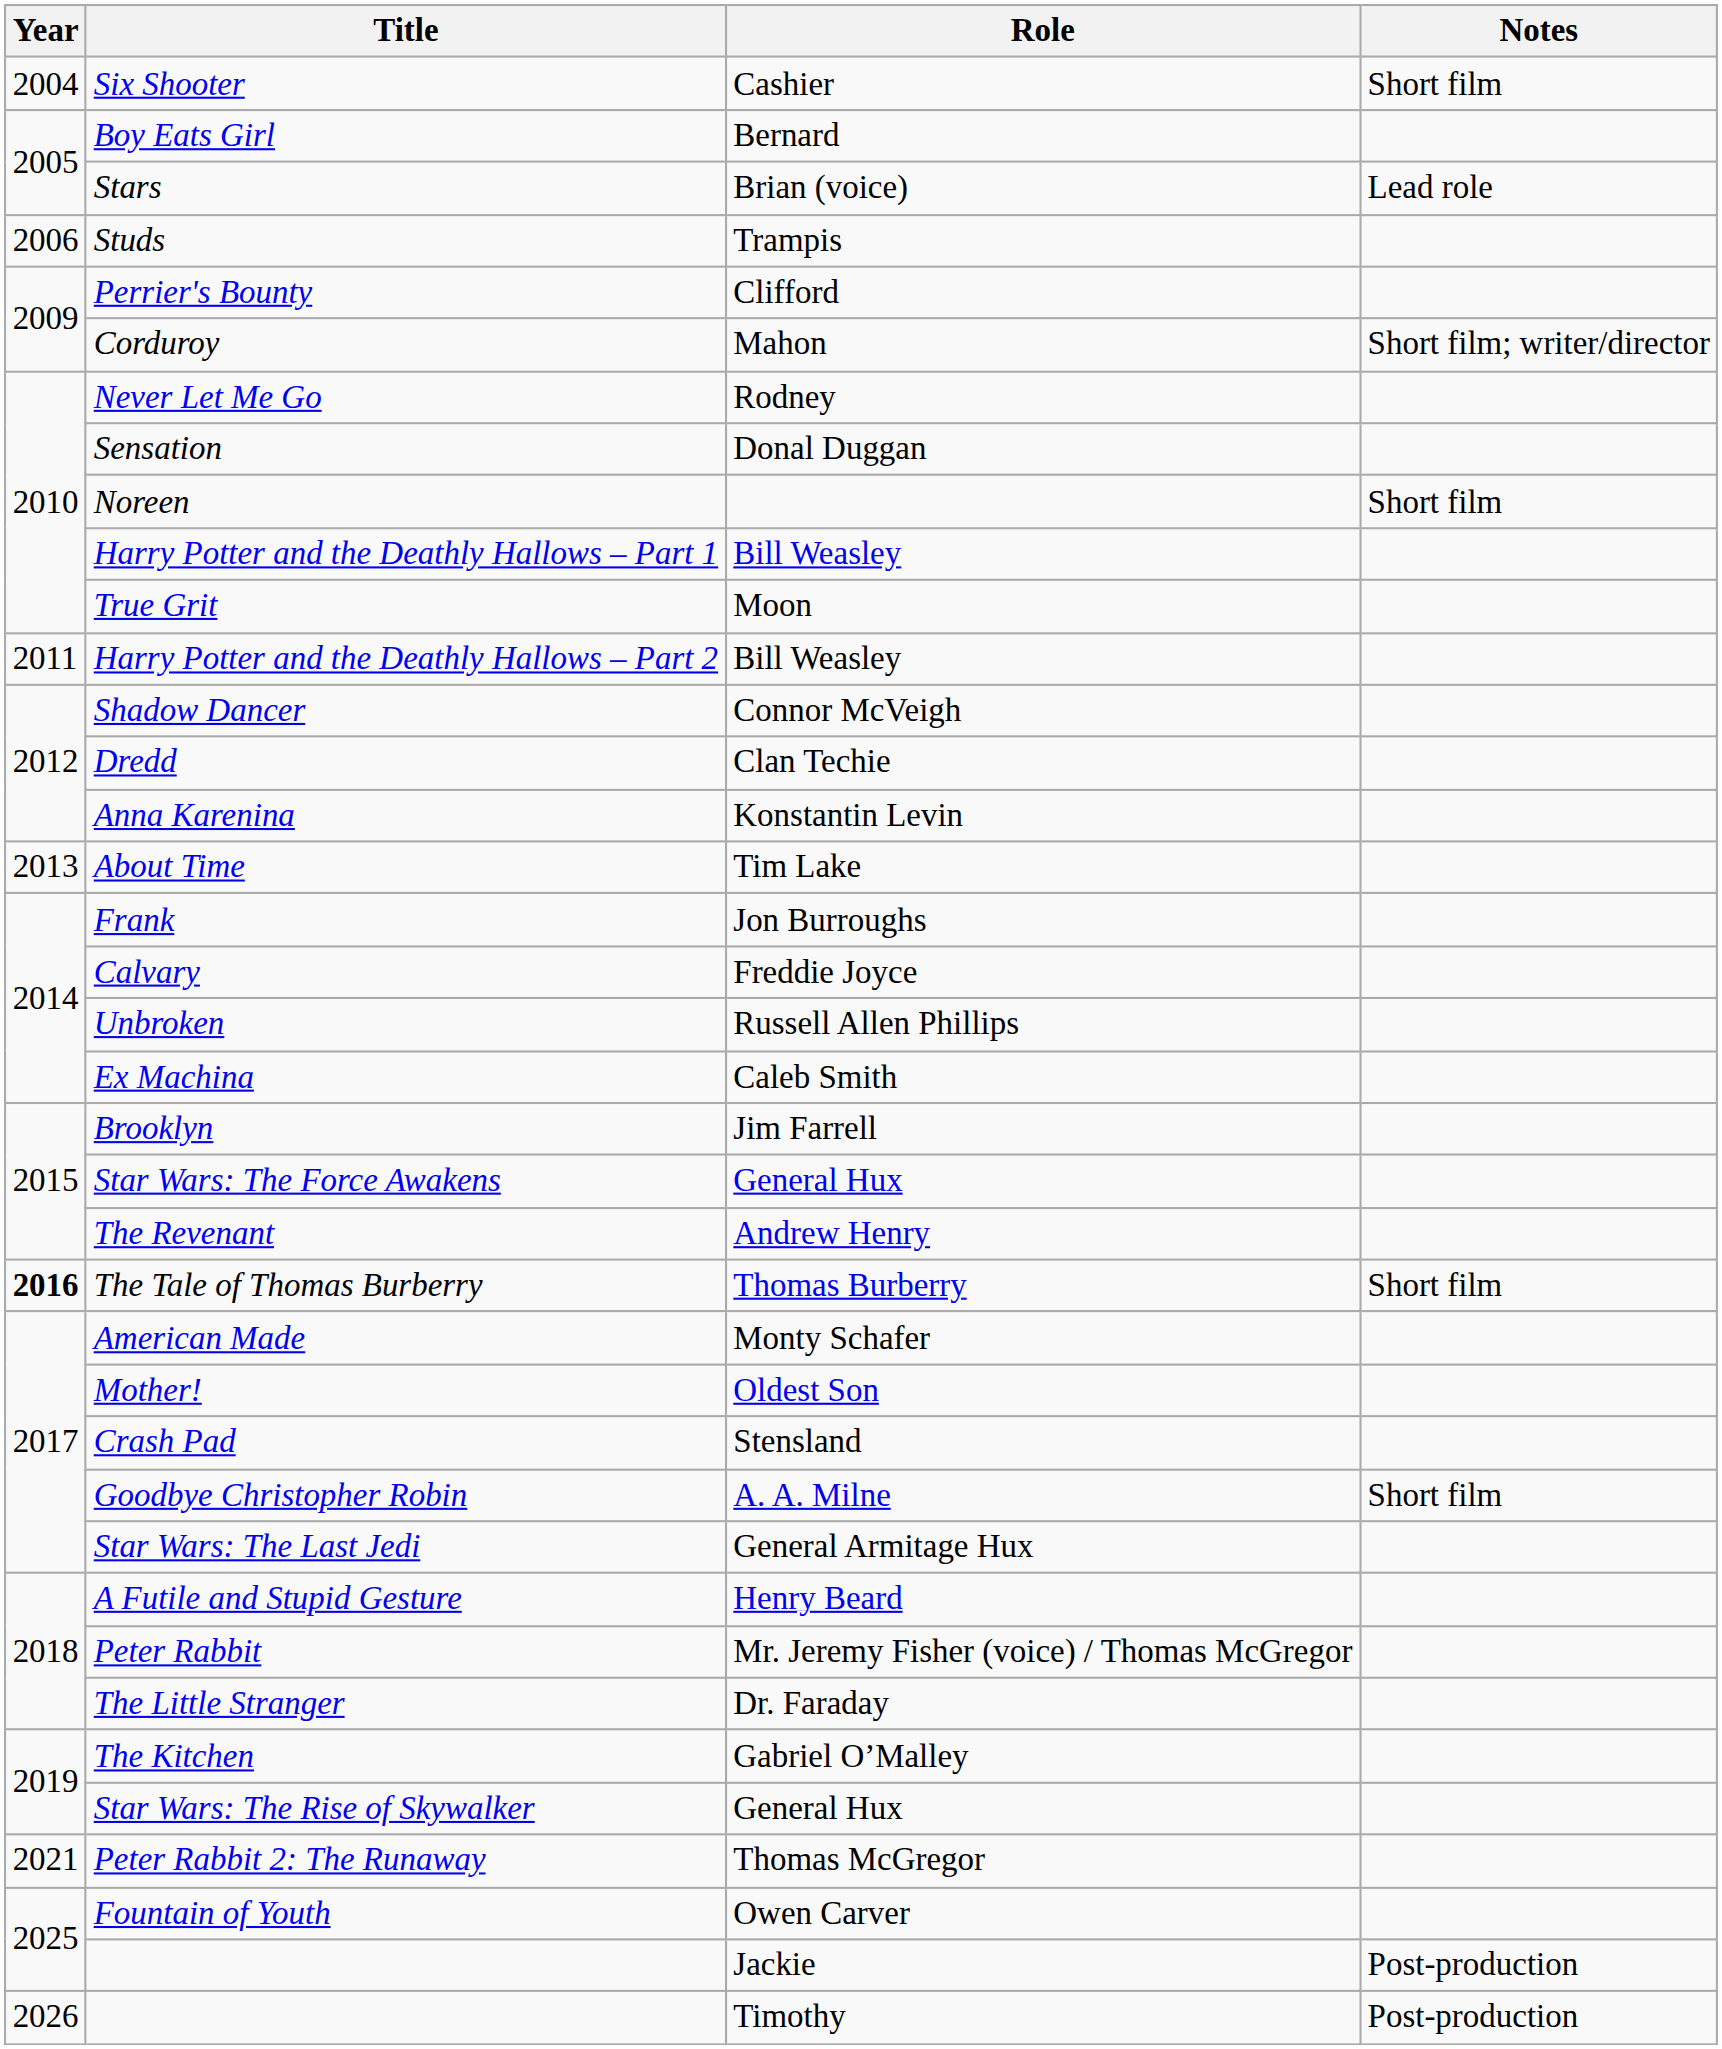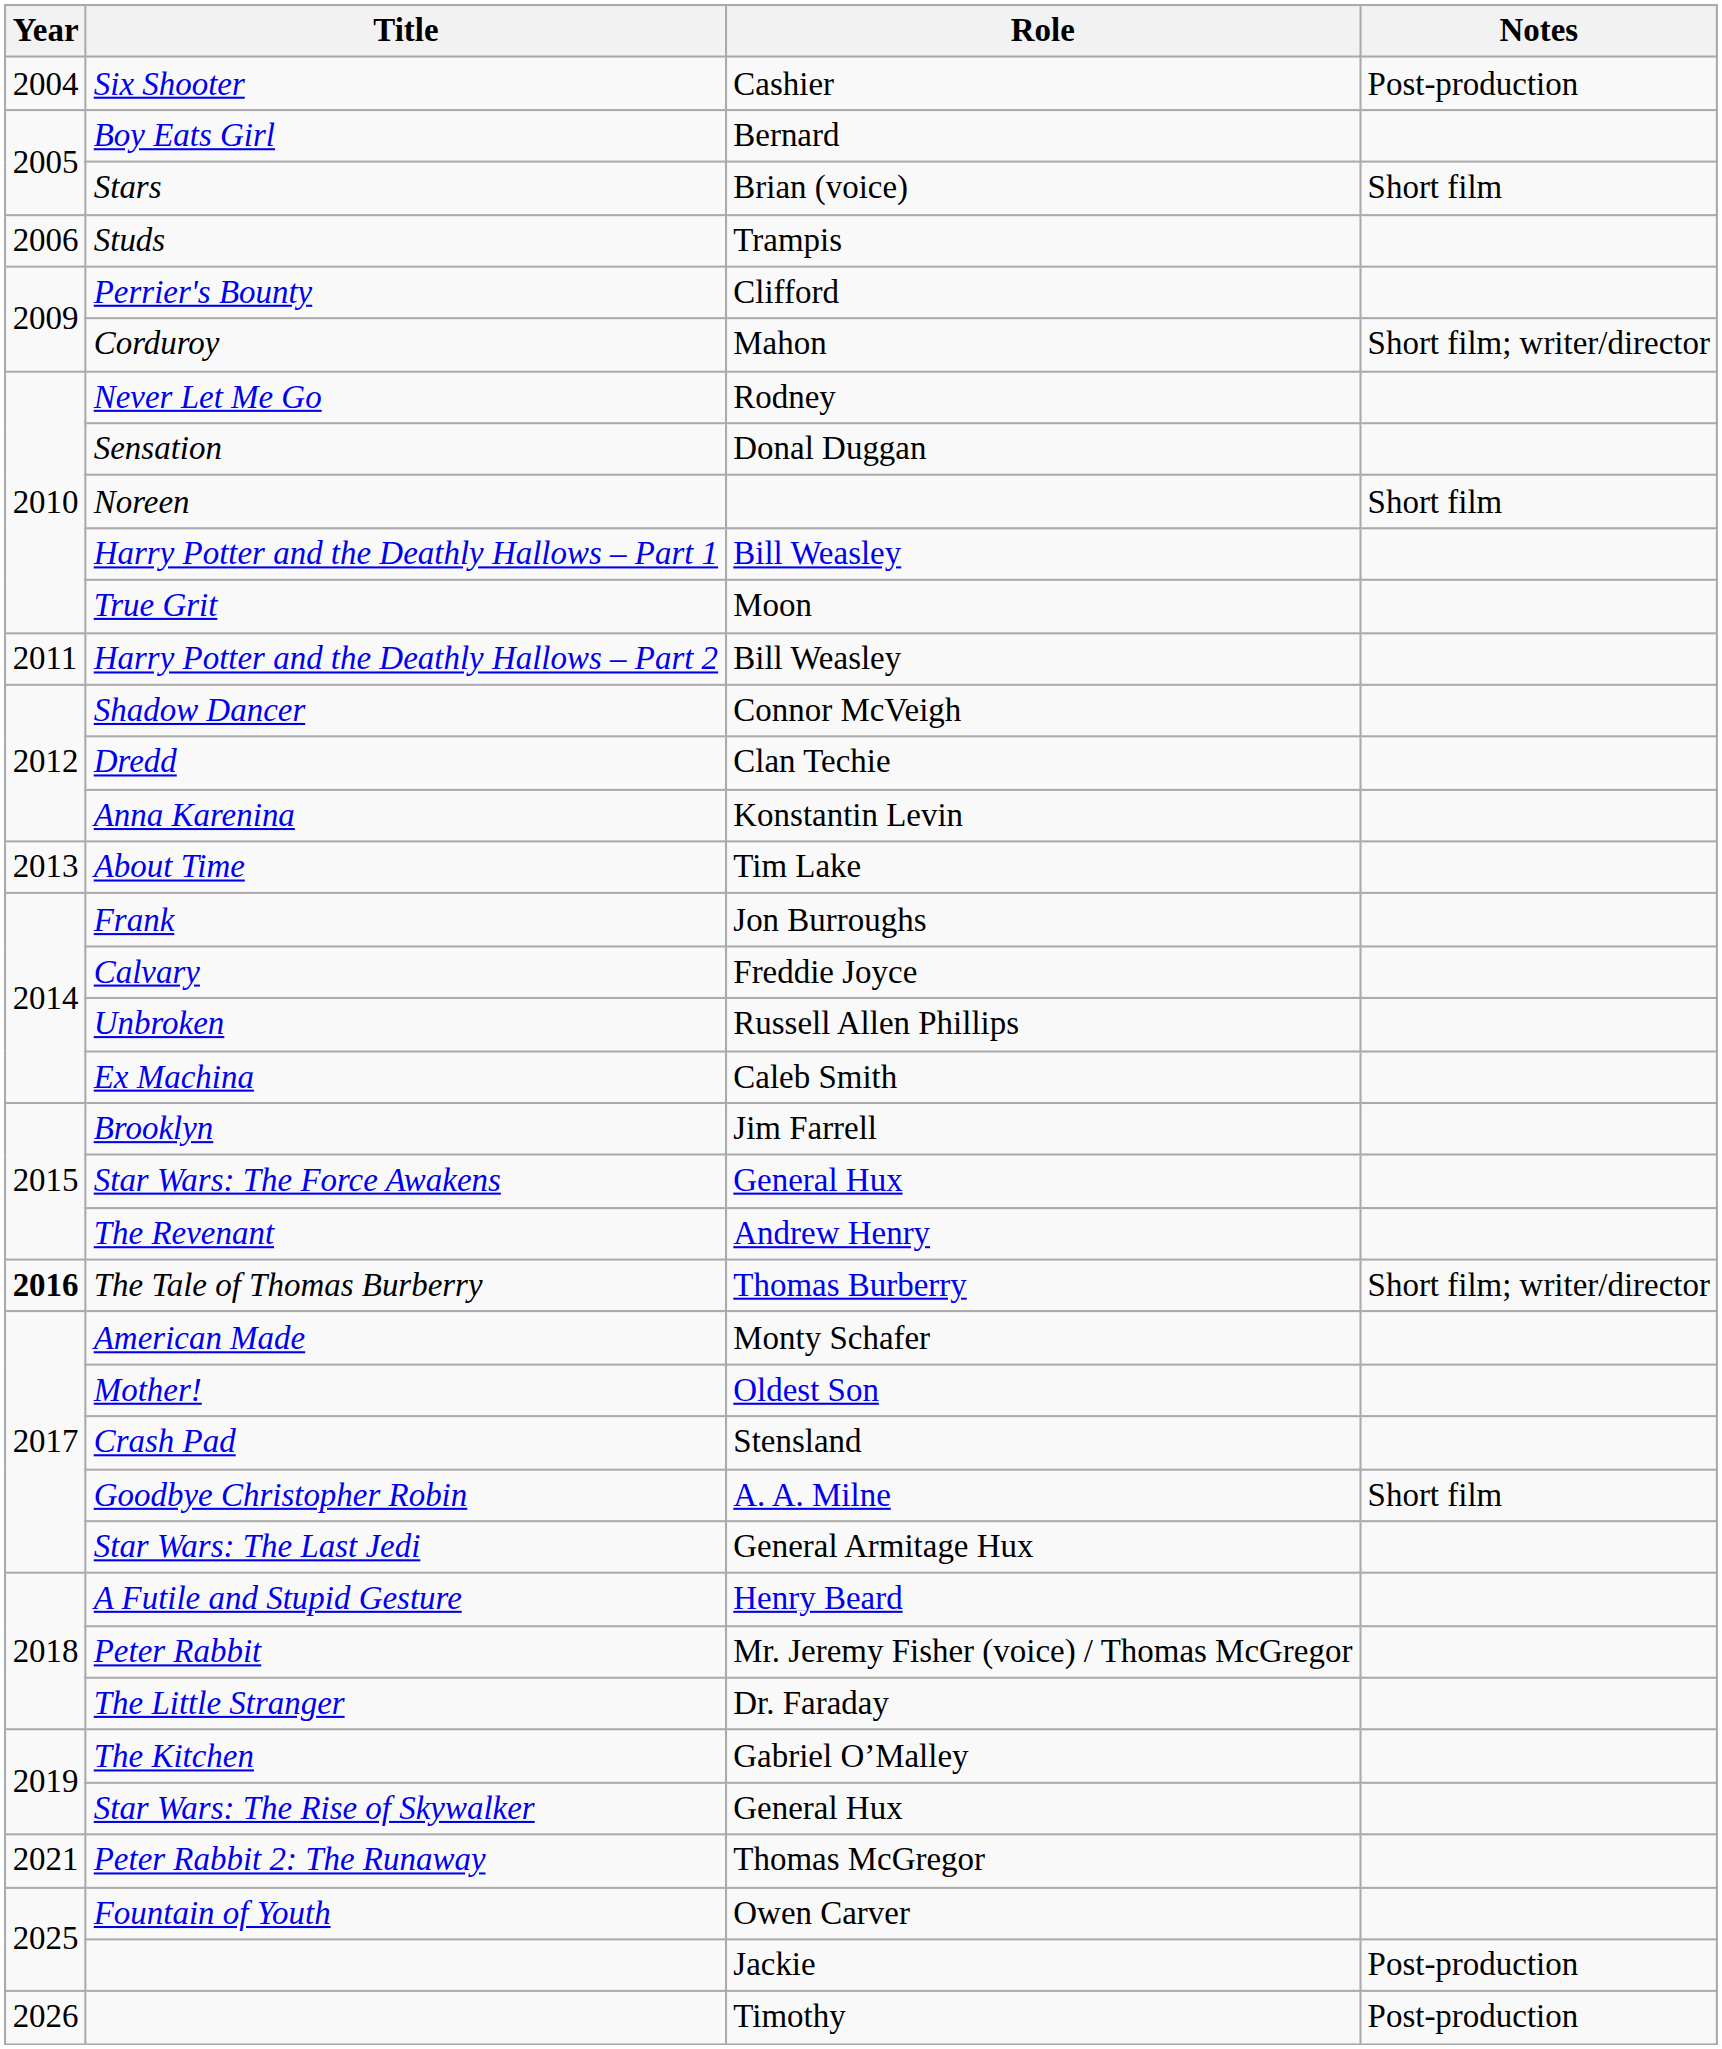 <table class="wikitable sortable">
 <tr>
 <th>Year</th>
 <th>Title</th>
 <th>Role</th>
 <th class="unsortable">Notes</th>
 </tr>
 <tr>
 <td>2004</td>
 <td><em><a href='#'>Six Shooter</a></em></td>
 <td>Cashier</td>
-<td>Short film</td>
+<td>Post-production</td>
 </tr>
 <tr>
 <td rowspan="2">2005</td>
 <td><em><a href='#'>Boy Eats Girl</a></em></td>
 <td>Bernard</td>
 <td></td>
 </tr>
 <tr>
 <td><em>Stars</em></td>
 <td>Brian (voice)</td>
-<td>Lead role</td>
+<td>Short film</td>
 </tr>
 <tr>
 <td>2006</td>
 <td><em>Studs</em></td>
 <td>Trampis</td>
 <td></td>
 </tr>
 <tr>
 <td rowspan="2">2009</td>
 <td><em><a href='#'>Perrier's Bounty</a></em></td>
 <td>Clifford</td>
 <td></td>
 </tr>
 <tr>
 <td><em>Corduroy</em></td>
 <td>Mahon</td>
 <td>Short film; writer/director</td>
 </tr>
 <tr>
 <td rowspan="5">2010</td>
 <td><em><a href='#'>Never Let Me Go</a></em></td>
 <td>Rodney</td>
 <td></td>
 </tr>
 <tr>
 <td><em>Sensation</em></td>
 <td>Donal Duggan</td>
 <td></td>
 </tr>
 <tr>
 <td><em>Noreen</em></td>
 <td></td>
 <td>Short film</td>
 </tr>
 <tr>
 <td><em><a href='#'>Harry Potter and the Deathly Hallows – Part 1</a></em></td>
 <td><a href='#'>Bill Weasley</a></td>
 <td></td>
 </tr>
 <tr>
 <td><em><a href='#'>True Grit</a></em></td>
 <td>Moon</td>
 <td></td>
 </tr>
 <tr>
 <td>2011</td>
 <td><em><a href='#'>Harry Potter and the Deathly Hallows – Part 2</a></em></td>
 <td>Bill Weasley</td>
 <td></td>
 </tr>
 <tr>
 <td rowspan="3">2012</td>
 <td><em><a href='#'>Shadow Dancer</a></em></td>
 <td>Connor McVeigh</td>
 <td></td>
 </tr>
 <tr>
 <td><em><a href='#'>Dredd</a></em></td>
 <td>Clan Techie</td>
 <td></td>
 </tr>
 <tr>
 <td><em><a href='#'>Anna Karenina</a></em></td>
 <td>Konstantin Levin</td>
 <td></td>
 </tr>
 <tr>
 <td>2013</td>
 <td><em><a href='#'>About Time</a></em></td>
 <td>Tim Lake</td>
 <td></td>
 </tr>
 <tr>
 <td rowspan="4">2014</td>
 <td><em><a href='#'>Frank</a></em></td>
 <td>Jon Burroughs</td>
 <td></td>
 </tr>
 <tr>
 <td><em><a href='#'>Calvary</a></em></td>
 <td>Freddie Joyce</td>
 <td></td>
 </tr>
 <tr>
 <td><em><a href='#'>Unbroken</a></em></td>
 <td>Russell Allen Phillips</td>
 <td></td>
 </tr>
 <tr>
 <td><em><a href='#'>Ex Machina</a></em></td>
 <td>Caleb Smith</td>
 <td></td>
 </tr>
 <tr>
 <td rowspan="3">2015</td>
 <td><em><a href='#'>Brooklyn</a></em></td>
 <td>Jim Farrell</td>
 <td></td>
 </tr>
 <tr>
 <td><em><a href='#'>Star Wars: The Force Awakens</a></em></td>
 <td><a href='#'>General Hux</a></td>
 <td></td>
 </tr>
 <tr>
 <td><em><a href='#'>The Revenant</a></em></td>
 <td><a href='#'>Andrew Henry</a></td>
 <td></td>
 </tr>
 <tr>
 <td><strong>2016</strong></td>
 <td><em>The Tale of Thomas Burberry</em></td>
 <td><a href='#'>Thomas Burberry</a></td>
-<td>Short film</td>
+<td>Short film; writer/director</td>
 </tr>
 <tr>
 <td rowspan="5">2017</td>
 <td><em><a href='#'>American Made</a></em></td>
 <td>Monty Schafer</td>
 <td></td>
 </tr>
 <tr>
 <td><em><a href='#'>Mother!</a></em></td>
 <td><a href='#'>Oldest Son</a></td>
 <td></td>
 </tr>
 <tr>
 <td><em><a href='#'>Crash Pad</a></em></td>
 <td>Stensland</td>
 <td></td>
 </tr>
 <tr>
 <td><em><a href='#'>Goodbye Christopher Robin</a></em></td>
 <td><a href='#'>A. A. Milne</a></td>
 <td>Short film</td>
 </tr>
 <tr>
 <td><em><a href='#'>Star Wars: The Last Jedi</a></em></td>
 <td>General Armitage Hux</td>
 <td></td>
 </tr>
 <tr>
 <td rowspan="3">2018</td>
 <td><em><a href='#'>A Futile and Stupid Gesture</a></em></td>
 <td><a href='#'>Henry Beard</a></td>
 <td></td>
 </tr>
 <tr>
 <td><em><a href='#'>Peter Rabbit</a></em></td>
 <td>Mr. Jeremy Fisher (voice) / Thomas McGregor</td>
 <td></td>
 </tr>
 <tr>
 <td><em><a href='#'>The Little Stranger</a></em></td>
 <td>Dr. Faraday</td>
 <td></td>
 </tr>
 <tr>
 <td rowspan=2>2019</td>
 <td><em><a href='#'>The Kitchen</a></em></td>
 <td>Gabriel O’Malley</td>
 <td></td>
 </tr>
 <tr>
 <td><em><a href='#'>Star Wars: The Rise of Skywalker</a></em></td>
 <td>General Hux</td>
 <td></td>
 </tr>
 <tr>
 <td>2021</td>
 <td><em><a href='#'>Peter Rabbit 2: The Runaway</a></em></td>
 <td>Thomas McGregor</td>
 <td></td>
 </tr>
 <tr>
 <td rowspan="2">2025</td>
 <td><em><a href='#'>Fountain of Youth</a></em></td>
 <td>Owen Carver</td>
 <td></td>
 </tr>
 <tr>
 <td></td>
 <td>Jackie</td>
 <td>Post-production</td>
 </tr>
 <tr>
 <td>2026</td>
 <td></td>
 <td>Timothy</td>
 <td>Post-production</td>
 </tr>
 </table>
